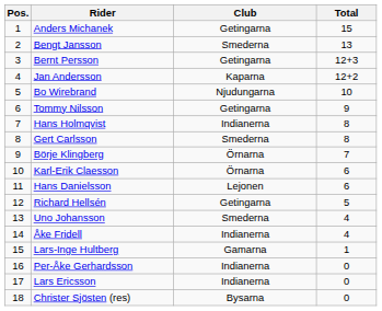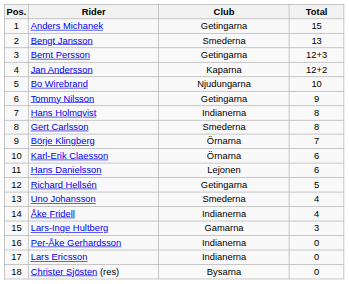 <table class=wikitable style="font-size:93%;">
 <tr>
 <th width=25px>Pos.</th>
 <th width=200px>Rider</th>
 <th width=200px>Club</th>
 <th width=80px>Total</th>
 </tr>
 <tr align=center>
 <td>1</td>
 <td align=left><a href='#'>Anders Michanek</a></td>
 <td>Getingarna</td>
 <td>15</td>
 </tr>
 <tr align=center>
 <td>2</td>
 <td align=left><a href='#'>Bengt Jansson</a></td>
 <td>Smederna</td>
 <td>13</td>
 </tr>
 <tr align=center>
 <td>3</td>
 <td align=left><a href='#'>Bernt Persson</a></td>
 <td>Getingarna</td>
 <td>12+3</td>
 </tr>
 <tr align=center>
 <td>4</td>
 <td align=left><a href='#'>Jan Andersson</a></td>
 <td>Kaparna</td>
 <td>12+2</td>
 </tr>
 <tr align=center>
 <td>5</td>
 <td align=left><a href='#'>Bo Wirebrand</a></td>
 <td>Njudungarna</td>
 <td>10</td>
 </tr>
 <tr align=center>
 <td>6</td>
 <td align=left><a href='#'>Tommy Nilsson</a></td>
 <td>Getingarna</td>
 <td>9</td>
 </tr>
 <tr align=center>
 <td>7</td>
 <td align=left><a href='#'>Hans Holmqvist</a></td>
 <td>Indianerna</td>
 <td>8</td>
 </tr>
 <tr align=center>
 <td>8</td>
 <td align=left><a href='#'>Gert Carlsson</a></td>
 <td>Smederna</td>
 <td>8</td>
 </tr>
 <tr align=center>
 <td>9</td>
 <td align=left><a href='#'>Börje Klingberg</a></td>
 <td>Örnarna</td>
 <td>7</td>
 </tr>
 <tr align=center>
 <td>10</td>
 <td align=left><a href='#'>Karl-Erik Claesson</a></td>
 <td>Örnarna</td>
 <td>6</td>
 </tr>
 <tr align=center>
 <td>11</td>
 <td align=left><a href='#'>Hans Danielsson</a></td>
 <td>Lejonen</td>
 <td>6</td>
 </tr>
 <tr align=center>
 <td>12</td>
 <td align=left><a href='#'>Richard Hellsén</a></td>
 <td>Getingarna</td>
 <td>5</td>
 </tr>
 <tr align=center>
 <td>13</td>
 <td align=left><a href='#'>Uno Johansson</a></td>
 <td>Smederna</td>
 <td>4</td>
 </tr>
 <tr align=center>
 <td>14</td>
 <td align=left><a href='#'>Åke Fridell</a></td>
 <td>Indianerna</td>
 <td>4</td>
 </tr>
 <tr align=center>
 <td>15</td>
 <td align=left><a href='#'>Lars-Inge Hultberg</a></td>
 <td>Gamarna</td>
-<td>1</td>
+<td>3</td>
 </tr>
 <tr align=center>
 <td>16</td>
 <td align=left><a href='#'>Per-Åke Gerhardsson</a></td>
 <td>Indianerna</td>
 <td>0</td>
 </tr>
 <tr align=center>
 <td>17</td>
 <td align=left><a href='#'>Lars Ericsson</a></td>
 <td>Indianerna</td>
 <td>0</td>
 </tr>
 <tr align=center>
 <td>18</td>
 <td align=left><a href='#'>Christer Sjösten</a> (res)</td>
 <td>Bysarna</td>
 <td>0</td>
 </tr>
 </table>
